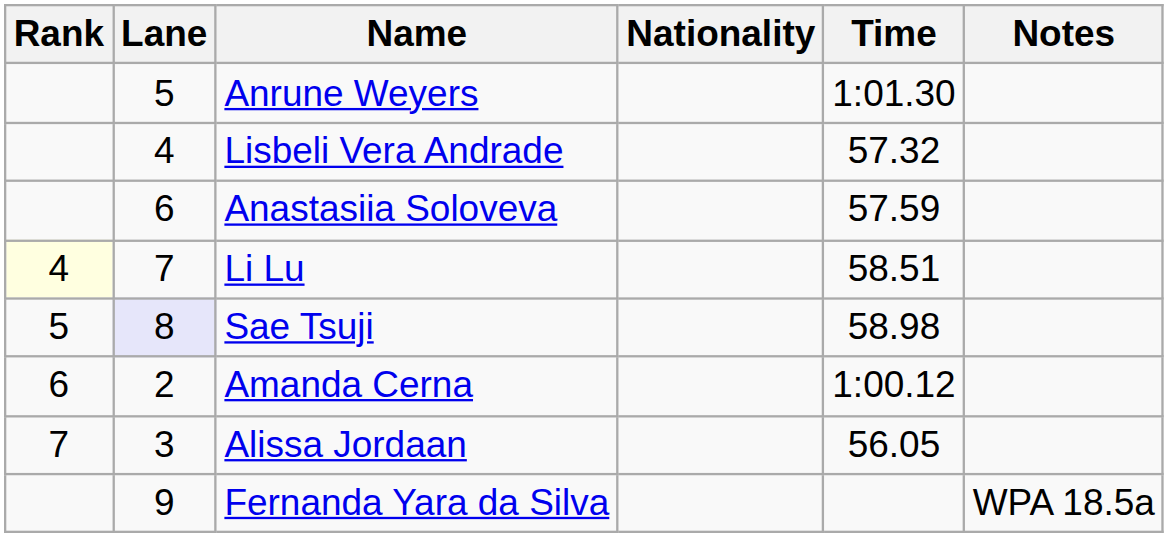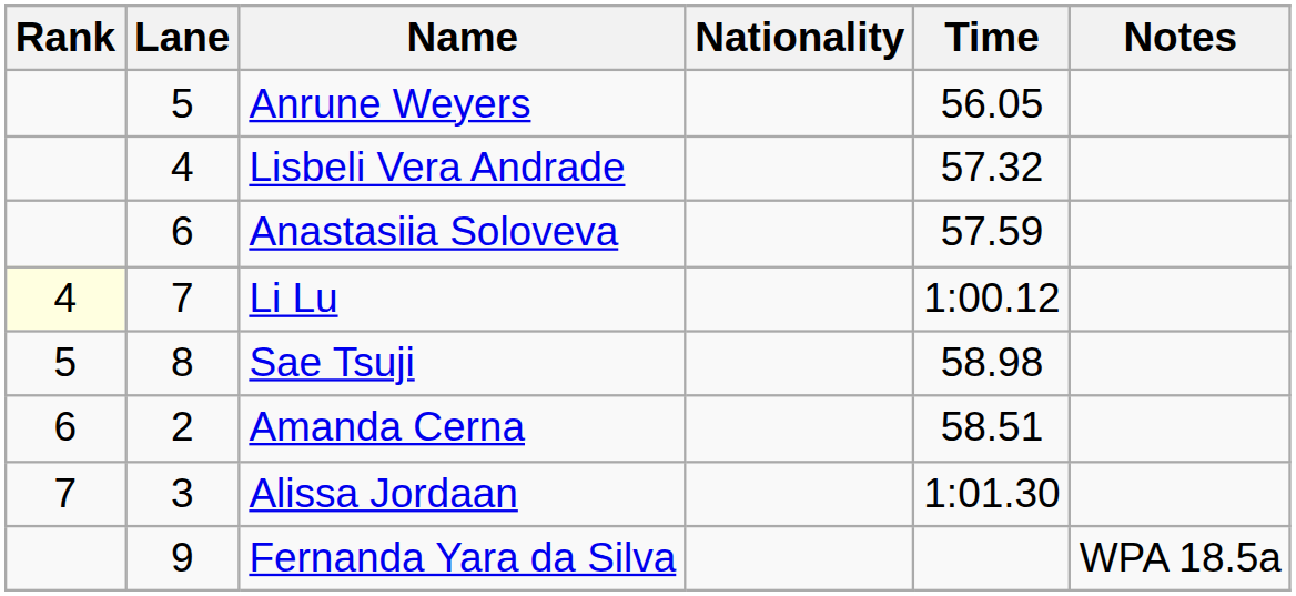 <table class="wikitable sortable" style="text-align:center">
 <tr>
 <th>Rank</th>
 <th>Lane</th>
 <th>Name</th>
 <th>Nationality</th>
 <th>Time</th>
 <th>Notes</th>
 </tr>
 <tr>
 <td></td>
 <td>5</td>
 <td align="left"><a href='#'>Anrune Weyers</a></td>
 <td align="left"></td>
-<td>1:01.30</td>
+<td>56.05</td>
 <td></td>
 </tr>
 <tr>
 <td></td>
 <td>4</td>
 <td align="left"><a href='#'>Lisbeli Vera Andrade</a></td>
 <td align="left"></td>
 <td>57.32</td>
 <td></td>
 </tr>
 <tr>
 <td></td>
 <td>6</td>
 <td align="left"><a href='#'>Anastasiia Soloveva</a></td>
 <td align="left"></td>
 <td>57.59</td>
 <td></td>
 </tr>
 <tr>
 <td style="background: lightyellow;">4</td>
 <td>7</td>
 <td align="left"><a href='#'>Li Lu</a></td>
 <td align="left"></td>
-<td>58.51</td>
+<td>1:00.12</td>
 <td></td>
 </tr>
 <tr>
 <td>5</td>
-<td style="background: lavender;">8</td>
+<td>8</td>
 <td align="left"><a href='#'>Sae Tsuji</a></td>
 <td align="left"></td>
 <td>58.98</td>
 <td></td>
 </tr>
 <tr>
 <td>6</td>
 <td>2</td>
 <td align="left"><a href='#'>Amanda Cerna</a></td>
 <td align="left"></td>
-<td>1:00.12</td>
+<td>58.51</td>
 <td></td>
 </tr>
 <tr>
 <td>7</td>
 <td>3</td>
 <td align="left"><a href='#'>Alissa Jordaan</a></td>
 <td align="left"></td>
-<td>56.05</td>
+<td>1:01.30</td>
 <td></td>
 </tr>
 <tr>
 <td></td>
 <td>9</td>
 <td align="left"><a href='#'>Fernanda Yara da Silva</a></td>
 <td align="left"></td>
 <td></td>
 <td>WPA 18.5a</td>
 </tr>
 </table>
